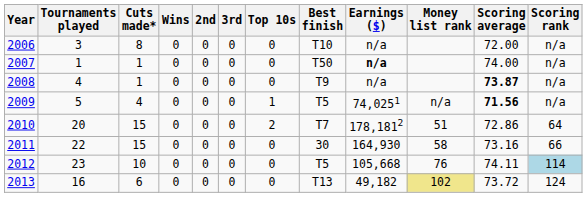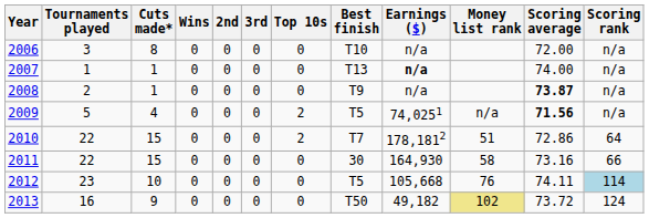 <table class="wikitable" style="text-align:center; font-size: 95%;">
 <tr>
 <th>Year</th>
 <th>Tournaments <br>played</th>
 <th>Cuts <br>made*</th>
 <th>Wins</th>
 <th>2nd</th>
 <th>3rd</th>
 <th>Top 10s</th>
 <th>Best <br>finish</th>
 <th>Earnings<br>(<a href='#'>$</a>)</th>
 <th>Money <br>list rank</th>
 <th>Scoring <br>average</th>
 <th>Scoring<br>rank</th>
 </tr>
 <tr>
 <td><a href='#'>2006</a></td>
 <td>3</td>
 <td>8</td>
 <td>0</td>
 <td>0</td>
 <td>0</td>
 <td>0</td>
 <td>T10</td>
 <td>n/a</td>
 <td></td>
 <td>72.00</td>
 <td>n/a</td>
 </tr>
 <tr>
 <td><a href='#'>2007</a></td>
 <td>1</td>
 <td>1</td>
 <td>0</td>
 <td>0</td>
 <td>0</td>
 <td>0</td>
-<td>T50</td>
+<td>T13</td>
 <td><strong>n/a</strong></td>
 <td></td>
 <td>74.00</td>
 <td>n/a</td>
 </tr>
 <tr>
 <td><a href='#'>2008</a></td>
-<td>4</td>
+<td>2</td>
 <td>1</td>
 <td>0</td>
 <td>0</td>
 <td>0</td>
 <td>0</td>
 <td>T9</td>
 <td>n/a</td>
 <td></td>
 <td><strong>73.87</strong></td>
 <td>n/a</td>
 </tr>
 <tr>
 <td><a href='#'>2009</a></td>
 <td>5</td>
 <td>4</td>
 <td>0</td>
 <td>0</td>
 <td>0</td>
-<td>1</td>
+<td>2</td>
 <td>T5</td>
 <td>74,025<sup>1</sup></td>
 <td>n/a</td>
 <td><strong>71.56</strong></td>
 <td>n/a</td>
 </tr>
 <tr>
 <td><a href='#'>2010</a></td>
-<td>20</td>
+<td>22</td>
 <td>15</td>
 <td>0</td>
 <td>0</td>
 <td>0</td>
 <td>2</td>
 <td>T7</td>
 <td>178,181<sup>2</sup></td>
 <td>51</td>
 <td>72.86</td>
 <td>64</td>
 </tr>
 <tr>
 <td><a href='#'>2011</a></td>
 <td>22</td>
 <td>15</td>
 <td>0</td>
 <td>0</td>
 <td>0</td>
 <td>0</td>
 <td>30</td>
 <td>164,930</td>
 <td>58</td>
 <td>73.16</td>
 <td>66</td>
 </tr>
 <tr>
 <td><a href='#'>2012</a></td>
 <td>23</td>
 <td>10</td>
 <td>0</td>
 <td>0</td>
 <td>0</td>
 <td>0</td>
 <td>T5</td>
 <td>105,668</td>
 <td>76</td>
 <td>74.11</td>
 <td style="background: lightblue;">114</td>
 </tr>
 <tr>
 <td><a href='#'>2013</a></td>
 <td>16</td>
-<td>6</td>
+<td>9</td>
 <td>0</td>
 <td>0</td>
 <td>0</td>
 <td>0</td>
-<td>T13</td>
+<td>T50</td>
 <td>49,182</td>
 <td style="background: khaki;">102</td>
 <td>73.72</td>
 <td>124</td>
 </tr>
 </table>
